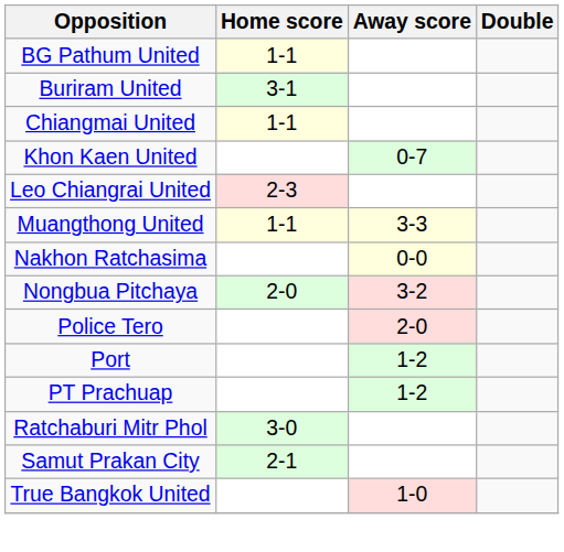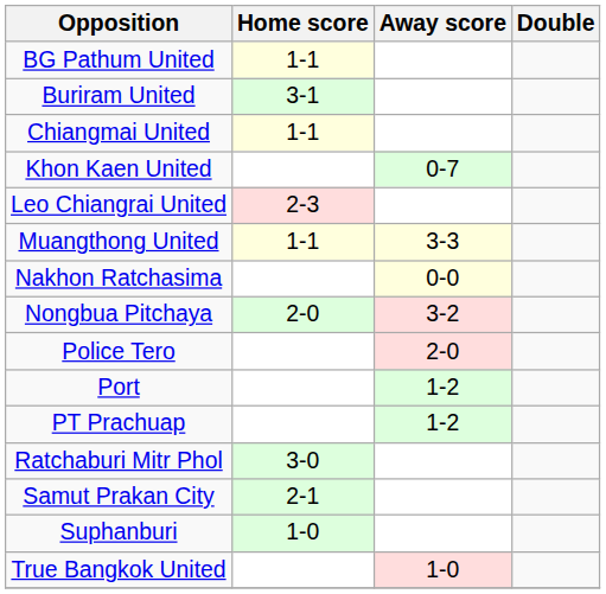 <table class="wikitable" style="text-align: center;">
 <tr>
 <th>Opposition</th>
 <th>Home score</th>
 <th>Away score</th>
 <th>Double</th>
 </tr>
 <tr>
 <td><a href='#'>BG Pathum United</a></td>
 <td style="background:#ffd;">1-1</td>
 <td style="background:#fff;"></td>
 <td></td>
 </tr>
 <tr>
 <td><a href='#'>Buriram United</a></td>
 <td style="background:#dfd;">3-1</td>
 <td style="background:#fff;"></td>
 <td></td>
 </tr>
 <tr>
 <td><a href='#'>Chiangmai United</a></td>
 <td style="background:#ffd;">1-1</td>
 <td style="background:#fff;"></td>
 <td></td>
 </tr>
 <tr>
 <td><a href='#'>Khon Kaen United</a></td>
 <td style="background:#fff;"></td>
 <td style="background:#dfd;">0-7</td>
 <td></td>
 </tr>
 <tr>
 <td><a href='#'>Leo Chiangrai United</a></td>
 <td style="background:#fdd;">2-3</td>
 <td style="background:#fff;"></td>
 <td></td>
 </tr>
 <tr>
 <td><a href='#'>Muangthong United</a></td>
 <td style="background:#ffd;">1-1</td>
 <td style="background:#ffd;">3-3</td>
 <td></td>
 </tr>
 <tr>
 <td><a href='#'>Nakhon Ratchasima</a></td>
 <td style="background:#fff;"></td>
 <td style="background:#ffd;">0-0</td>
 <td></td>
 </tr>
 <tr>
 <td><a href='#'>Nongbua Pitchaya</a></td>
 <td style="background:#dfd;">2-0</td>
 <td style="background:#fdd;">3-2</td>
 <td></td>
 </tr>
 <tr>
 <td><a href='#'>Police Tero</a></td>
 <td style="background:#fff;"></td>
 <td style="background:#fdd;">2-0</td>
 <td></td>
 </tr>
 <tr>
 <td><a href='#'>Port</a></td>
 <td style="background:#fff;"></td>
 <td style="background:#dfd;">1-2</td>
 <td></td>
 </tr>
 <tr>
 <td><a href='#'>PT Prachuap</a></td>
 <td style="background:#fff;"></td>
 <td style="background:#dfd;">1-2</td>
 <td></td>
 </tr>
 <tr>
 <td><a href='#'>Ratchaburi Mitr Phol</a></td>
 <td style="background:#dfd;">3-0</td>
 <td style="background:#fff;"></td>
 <td></td>
 </tr>
 <tr>
 <td><a href='#'>Samut Prakan City</a></td>
 <td style="background:#dfd;">2-1</td>
 <td style="background:#fff;"></td>
 <td></td>
 </tr>
 <tr>
+<td><a href='#'>Suphanburi</a></td>
+<td style="background:#dfd;">1-0</td>
+<td style="background:#fff;"></td>
+<td></td>
+</tr>
+<tr>
 <td><a href='#'>True Bangkok United</a></td>
 <td style="background:#fff;"></td>
 <td style="background:#fdd;">1-0</td>
 <td></td>
 </tr>
 <tr>
 </tr>
 </table>
